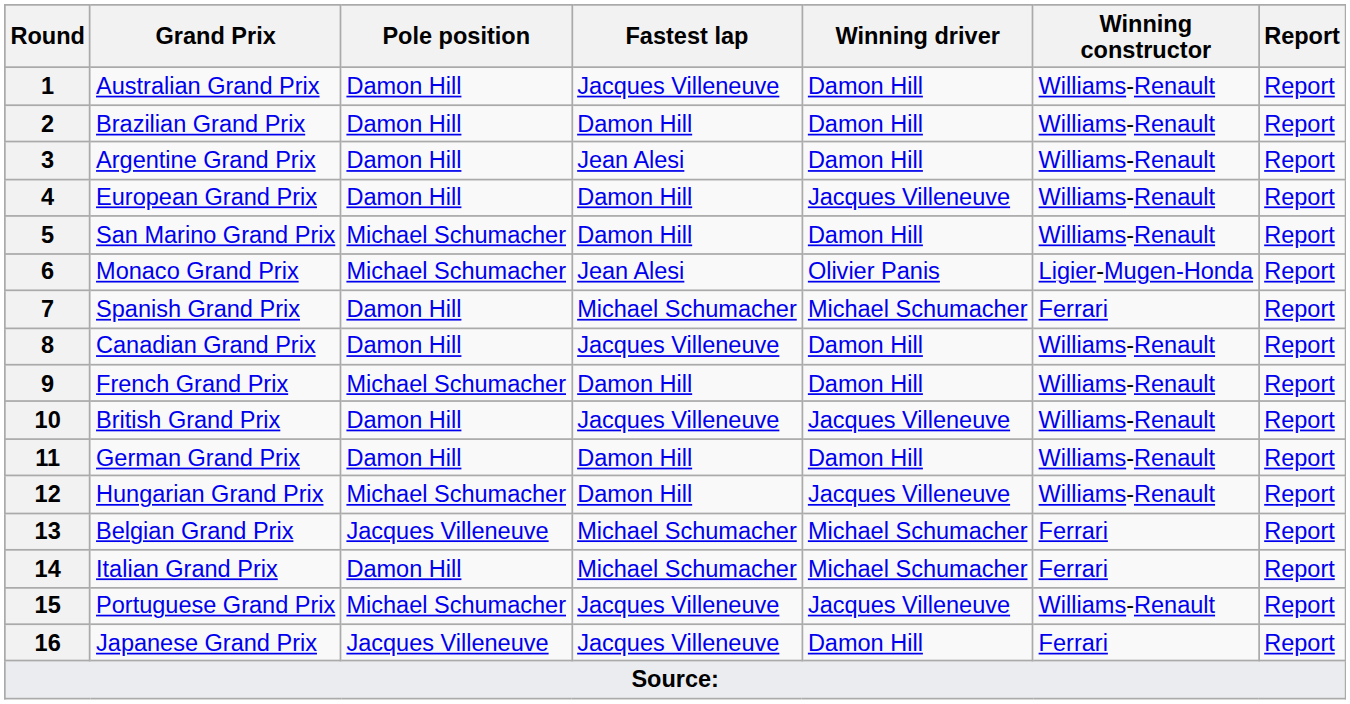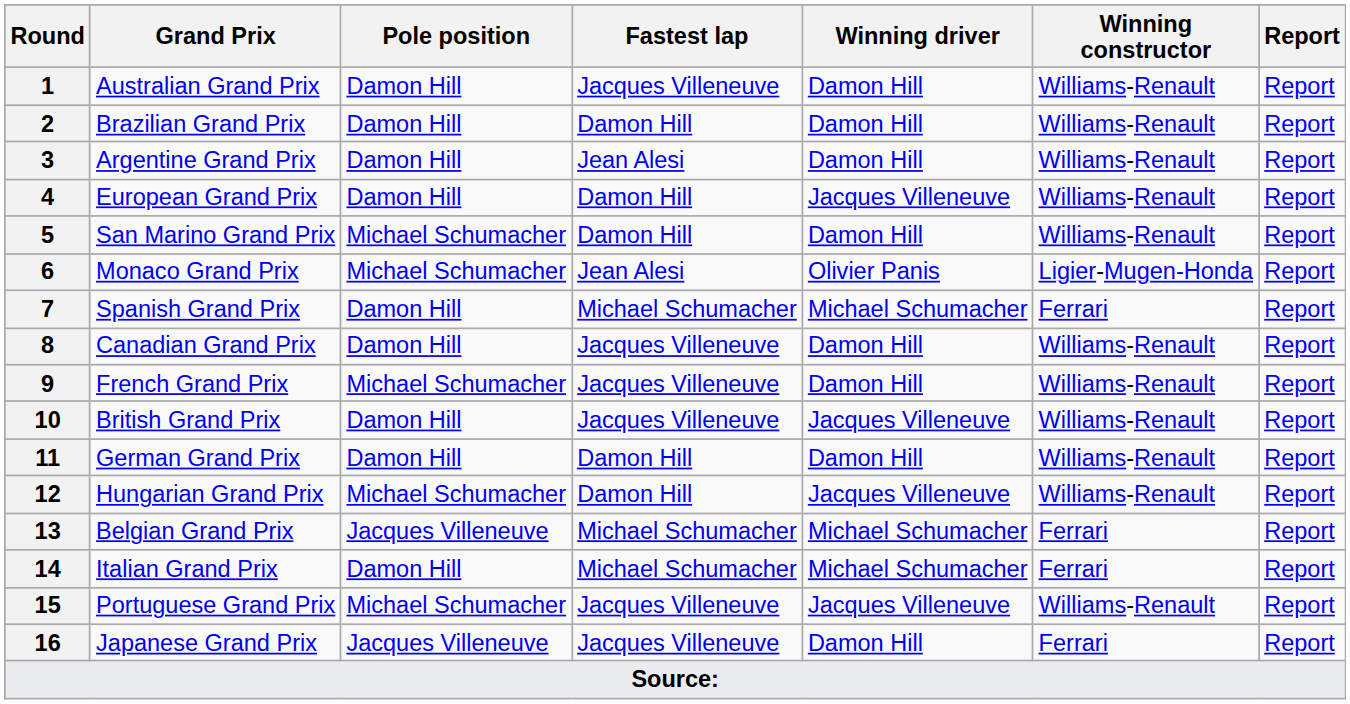 <table class="wikitable sortable" style="font-size: 85%">
 <tr>
 <th>Round</th>
 <th>Grand Prix</th>
 <th>Pole position</th>
 <th>Fastest lap</th>
 <th>Winning driver</th>
 <th>Winning constructor</th>
 <th>Report</th>
 </tr>
 <tr>
 <th>1</th>
 <td> <a href='#'>Australian Grand Prix</a></td>
 <td> <a href='#'>Damon Hill</a></td>
 <td nowrap> <a href='#'>Jacques Villeneuve</a></td>
 <td> <a href='#'>Damon Hill</a></td>
 <td nowrap> <a href='#'>Williams</a>-<a href='#'>Renault</a></td>
 <td><a href='#'>Report</a></td>
 </tr>
 <tr>
 <th>2</th>
 <td> <a href='#'>Brazilian Grand Prix</a></td>
 <td> <a href='#'>Damon Hill</a></td>
 <td> <a href='#'>Damon Hill</a></td>
 <td> <a href='#'>Damon Hill</a></td>
 <td> <a href='#'>Williams</a>-<a href='#'>Renault</a></td>
 <td><a href='#'>Report</a></td>
 </tr>
 <tr>
 <th>3</th>
 <td> <a href='#'>Argentine Grand Prix</a></td>
 <td> <a href='#'>Damon Hill</a></td>
 <td> <a href='#'>Jean Alesi</a></td>
 <td> <a href='#'>Damon Hill</a></td>
 <td> <a href='#'>Williams</a>-<a href='#'>Renault</a></td>
 <td><a href='#'>Report</a></td>
 </tr>
 <tr>
 <th>4</th>
 <td> <a href='#'>European Grand Prix</a></td>
 <td> <a href='#'>Damon Hill</a></td>
 <td> <a href='#'>Damon Hill</a></td>
 <td> <a href='#'>Jacques Villeneuve</a></td>
 <td> <a href='#'>Williams</a>-<a href='#'>Renault</a></td>
 <td><a href='#'>Report</a></td>
 </tr>
 <tr>
 <th>5</th>
 <td> <a href='#'>San Marino Grand Prix</a></td>
 <td nowrap> <a href='#'>Michael Schumacher</a></td>
 <td> <a href='#'>Damon Hill</a></td>
 <td> <a href='#'>Damon Hill</a></td>
 <td> <a href='#'>Williams</a>-<a href='#'>Renault</a></td>
 <td><a href='#'>Report</a></td>
 </tr>
 <tr>
 <th>6</th>
 <td> <a href='#'>Monaco Grand Prix</a></td>
 <td> <a href='#'>Michael Schumacher</a></td>
 <td> <a href='#'>Jean Alesi</a></td>
 <td> <a href='#'>Olivier Panis</a></td>
 <td nowrap> <a href='#'>Ligier</a>-<a href='#'>Mugen-Honda</a></td>
 <td><a href='#'>Report</a></td>
 </tr>
 <tr>
 <th>7</th>
 <td> <a href='#'>Spanish Grand Prix</a></td>
 <td> <a href='#'>Damon Hill</a></td>
 <td nowrap> <a href='#'>Michael Schumacher</a></td>
 <td nowrap> <a href='#'>Michael Schumacher</a></td>
 <td> <a href='#'>Ferrari</a></td>
 <td><a href='#'>Report</a></td>
 </tr>
 <tr>
 <th>8</th>
 <td> <a href='#'>Canadian Grand Prix</a></td>
 <td> <a href='#'>Damon Hill</a></td>
 <td> <a href='#'>Jacques Villeneuve</a></td>
 <td> <a href='#'>Damon Hill</a></td>
 <td> <a href='#'>Williams</a>-<a href='#'>Renault</a></td>
 <td><a href='#'>Report</a></td>
 </tr>
 <tr>
 <th>9</th>
 <td> <a href='#'>French Grand Prix</a></td>
 <td> <a href='#'>Michael Schumacher</a></td>
-<td> <a href='#'>Damon Hill</a></td>
+<td> <a href='#'>Jacques Villeneuve</a></td>
 <td> <a href='#'>Damon Hill</a></td>
 <td> <a href='#'>Williams</a>-<a href='#'>Renault</a></td>
 <td><a href='#'>Report</a></td>
 </tr>
 <tr>
 <th>10</th>
 <td> <a href='#'>British Grand Prix</a></td>
 <td> <a href='#'>Damon Hill</a></td>
 <td> <a href='#'>Jacques Villeneuve</a></td>
 <td> <a href='#'>Jacques Villeneuve</a></td>
 <td> <a href='#'>Williams</a>-<a href='#'>Renault</a></td>
 <td><a href='#'>Report</a></td>
 </tr>
 <tr>
 <th>11</th>
 <td> <a href='#'>German Grand Prix</a></td>
 <td> <a href='#'>Damon Hill</a></td>
 <td> <a href='#'>Damon Hill</a></td>
 <td> <a href='#'>Damon Hill</a></td>
 <td> <a href='#'>Williams</a>-<a href='#'>Renault</a></td>
 <td><a href='#'>Report</a></td>
 </tr>
 <tr>
 <th>12</th>
 <td> <a href='#'>Hungarian Grand Prix</a></td>
 <td> <a href='#'>Michael Schumacher</a></td>
 <td> <a href='#'>Damon Hill</a></td>
 <td> <a href='#'>Jacques Villeneuve</a></td>
 <td> <a href='#'>Williams</a>-<a href='#'>Renault</a></td>
 <td><a href='#'>Report</a></td>
 </tr>
 <tr>
 <th>13</th>
 <td> <a href='#'>Belgian Grand Prix</a></td>
 <td> <a href='#'>Jacques Villeneuve</a></td>
 <td> <a href='#'>Michael Schumacher</a></td>
 <td> <a href='#'>Michael Schumacher</a></td>
 <td> <a href='#'>Ferrari</a></td>
 <td><a href='#'>Report</a></td>
 </tr>
 <tr>
 <th>14</th>
 <td> <a href='#'>Italian Grand Prix</a></td>
 <td> <a href='#'>Damon Hill</a></td>
 <td> <a href='#'>Michael Schumacher</a></td>
 <td nowrap> <a href='#'>Michael Schumacher</a></td>
 <td> <a href='#'>Ferrari</a></td>
 <td><a href='#'>Report</a></td>
 </tr>
 <tr>
 <th>15</th>
 <td nowrap> <a href='#'>Portuguese Grand Prix</a></td>
 <td> <a href='#'>Michael Schumacher</a></td>
 <td> <a href='#'>Jacques Villeneuve</a></td>
 <td> <a href='#'>Jacques Villeneuve</a></td>
 <td> <a href='#'>Williams</a>-<a href='#'>Renault</a></td>
 <td><a href='#'>Report</a></td>
 </tr>
 <tr>
 <th>16</th>
 <td> <a href='#'>Japanese Grand Prix</a></td>
 <td> <a href='#'>Jacques Villeneuve</a></td>
 <td> <a href='#'>Jacques Villeneuve</a></td>
 <td> <a href='#'>Damon Hill</a></td>
 <td> <a href='#'>Ferrari</a></td>
 <td><a href='#'>Report</a></td>
 </tr>
 <tr class="sortbottom">
 <td colspan="7" style="background-color:#EAECF0;text-align:center"><strong>Source:</strong></td>
 </tr>
 </table>
